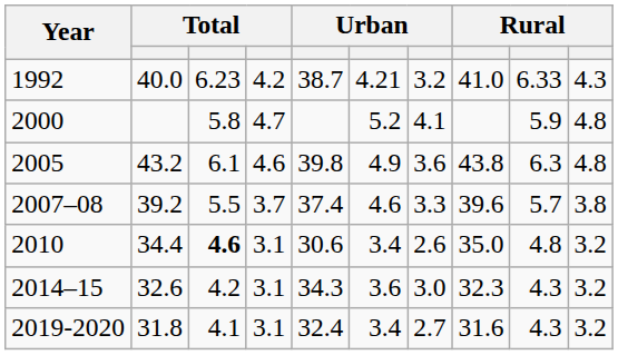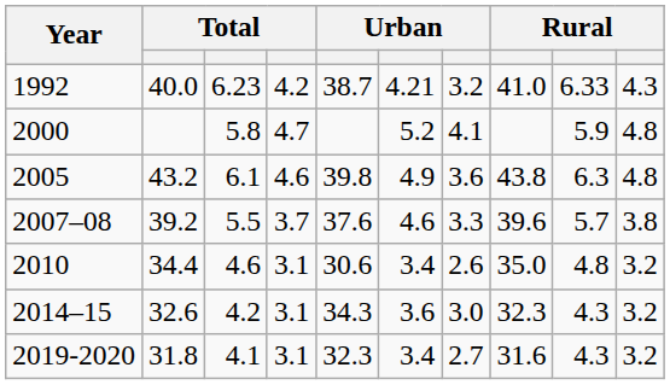 <table class="wikitable" style="text-align:right;">
 <tr>
 <th rowspan=2>Year</th>
 <th colspan=3>Total</th>
 <th colspan=3>Urban</th>
 <th colspan=3>Rural</th>
 </tr>
 <tr>
 <th></th>
 <th></th>
 <th></th>
 <th></th>
 <th></th>
 <th></th>
 <th></th>
 <th></th>
 <th></th>
 </tr>
 <tr>
 <td align=left>1992</td>
 <td>40.0</td>
 <td>6.23</td>
 <td>4.2</td>
 <td>38.7</td>
 <td>4.21</td>
 <td>3.2</td>
 <td>41.0</td>
 <td>6.33</td>
 <td>4.3</td>
 </tr>
 <tr>
 <td align=left>2000</td>
 <td></td>
 <td>5.8</td>
 <td>4.7</td>
 <td></td>
 <td>5.2</td>
 <td>4.1</td>
 <td></td>
 <td>5.9</td>
 <td>4.8</td>
 </tr>
 <tr>
 <td align=left>2005</td>
 <td>43.2</td>
 <td>6.1</td>
 <td>4.6</td>
 <td>39.8</td>
 <td>4.9</td>
 <td>3.6</td>
 <td>43.8</td>
 <td>6.3</td>
 <td>4.8</td>
 </tr>
 <tr>
 <td align=left>2007–08</td>
 <td>39.2</td>
 <td>5.5</td>
 <td>3.7</td>
-<td>37.4</td>
+<td>37.6</td>
 <td>4.6</td>
 <td>3.3</td>
 <td>39.6</td>
 <td>5.7</td>
 <td>3.8</td>
 </tr>
 <tr>
 <td align=left>2010</td>
 <td>34.4</td>
-<td><strong>4.6</strong></td>
+<td>4.6</td>
 <td>3.1</td>
 <td>30.6</td>
 <td>3.4</td>
 <td>2.6</td>
 <td>35.0</td>
 <td>4.8</td>
 <td>3.2</td>
 </tr>
 <tr>
 <td align=left>2014–15</td>
 <td>32.6</td>
 <td>4.2</td>
 <td>3.1</td>
 <td>34.3</td>
 <td>3.6</td>
 <td>3.0</td>
 <td>32.3</td>
 <td>4.3</td>
 <td>3.2</td>
 </tr>
 <tr>
 <td align=left>2019-2020</td>
 <td>31.8</td>
 <td>4.1</td>
 <td>3.1</td>
-<td>32.4</td>
+<td>32.3</td>
 <td>3.4</td>
 <td>2.7</td>
 <td>31.6</td>
 <td>4.3</td>
 <td>3.2</td>
 </tr>
 </table>
